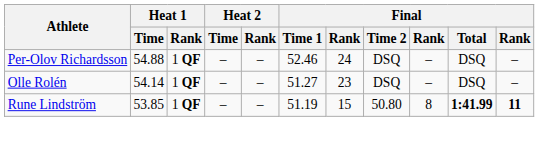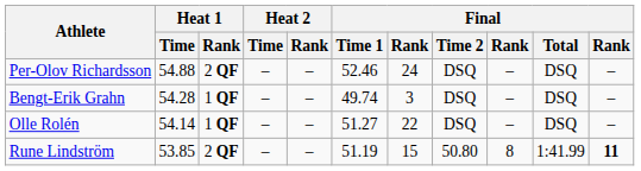 <table class="wikitable" style="font-size:90%">
 <tr>
 <th rowspan="2">Athlete</th>
 <th colspan="2">Heat 1</th>
 <th colspan="2">Heat 2</th>
 <th colspan="6">Final</th>
 </tr>
 <tr>
 <th>Time</th>
 <th>Rank</th>
 <th>Time</th>
 <th>Rank</th>
 <th>Time 1</th>
 <th>Rank</th>
 <th>Time 2</th>
 <th>Rank</th>
 <th>Total</th>
 <th>Rank</th>
 </tr>
 <tr>
 <td><a href='#'>Per-Olov Richardsson</a></td>
 <td align="center">54.88</td>
-<td align="center">1 <strong>QF</strong></td>
+<td align="center">2 <strong>QF</strong></td>
 <td align="center">–</td>
 <td align="center">–</td>
 <td align="center">52.46</td>
 <td align="center">24</td>
+<td align="center">DSQ</td>
+<td align="center">–</td>
+<td align="center">DSQ</td>
+<td align="center">–</td>
+</tr>
+<tr>
+<td><a href='#'>Bengt-Erik Grahn</a></td>
+<td align="center">54.28</td>
+<td align="center">1 <strong>QF</strong></td>
+<td align="center">–</td>
+<td align="center">–</td>
+<td align="center">49.74</td>
+<td align="center">3</td>
 <td align="center">DSQ</td>
 <td align="center">–</td>
 <td align="center">DSQ</td>
 <td align="center">–</td>
 </tr>
 <tr>
 <td><a href='#'>Olle Rolén</a></td>
 <td align="center">54.14</td>
 <td align="center">1 <strong>QF</strong></td>
 <td align="center">–</td>
 <td align="center">–</td>
 <td align="center">51.27</td>
-<td align="center">23</td>
+<td align="center">22</td>
 <td align="center">DSQ</td>
 <td align="center">–</td>
 <td align="center">DSQ</td>
 <td align="center">–</td>
 </tr>
 <tr>
 <td><a href='#'>Rune Lindström</a></td>
 <td align="center">53.85</td>
-<td align="center">1 <strong>QF</strong></td>
+<td align="center">2 <strong>QF</strong></td>
 <td align="center">–</td>
 <td align="center">–</td>
 <td align="center">51.19</td>
 <td align="center">15</td>
 <td align="center">50.80</td>
 <td align="center">8</td>
-<td align="center"><strong>1:41.99</strong></td>
+<td align="center">1:41.99</td>
 <td align="center"><strong>11</strong></td>
 </tr>
 </table>
